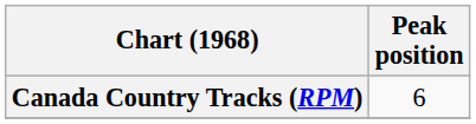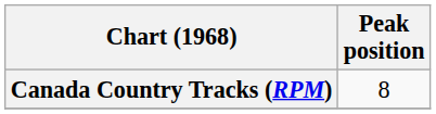 <table class="wikitable sortable plainrowheaders" style="text-align:center">
 <tr>
 <th scope="col">Chart (1968)</th>
 <th scope="col">Peak<br>position</th>
 </tr>
 <tr>
 <th scope="row">Canada Country Tracks (<em><a href='#'>RPM</a></em>)</th>
-<td align="center">6</td>
+<td align="center">8</td>
 </tr>
 <tr>
 </tr>
 </table>
